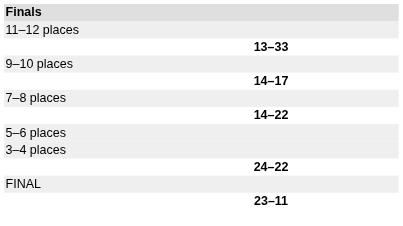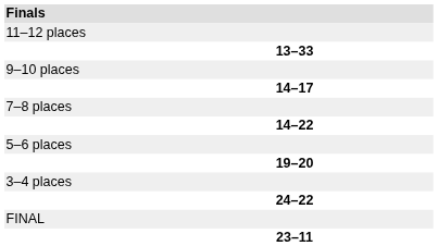 <table cellpadding=2 cellspacing=0 width=40%>
 <tr>
 <td colspan=3 align=left style="background:#dfdfdf;"><strong>Finals</strong></td>
 </tr>
 <tr>
 <td width=40% align=left colspan=3 style="background:#efefef;">11–12 places</td>
 </tr>
 <tr>
 <td width=40% align=right></td>
 <td align=center><strong>13–33</strong></td>
 <td></td>
 </tr>
 <tr>
 <td width=40% align=left colspan=3 style="background:#efefef;">9–10 places</td>
 </tr>
 <tr>
 <td width=40% align=right></td>
 <td align=center><strong>14–17</strong></td>
 <td></td>
 </tr>
 <tr>
 <td width=40% align=left colspan=3 style="background:#efefef;">7–8 places</td>
 </tr>
 <tr>
 <td width=40% align=right></td>
 <td align=center><strong>14–22</strong></td>
 <td></td>
 </tr>
 <tr>
 <td width=40% align=left colspan=3 style="background:#efefef;">5–6 places</td>
 </tr>
 <tr>
+<td width=40% align=right></td>
+<td align=center><strong>19–20</strong></td>
+<td></td>
+</tr>
+<tr>
 <td width=40% align=left colspan=3 style="background:#efefef;">3–4 places</td>
 </tr>
 <tr>
 <td width=40% align=right></td>
 <td align=center><strong>24–22</strong></td>
 <td></td>
 </tr>
 <tr>
 <td width=40% align=left colspan=3 style="background:#efefef;">FINAL</td>
 </tr>
 <tr>
 <td width=40% align=right></td>
 <td align=center><strong>23–11</strong></td>
 <td></td>
 </tr>
 </table>
